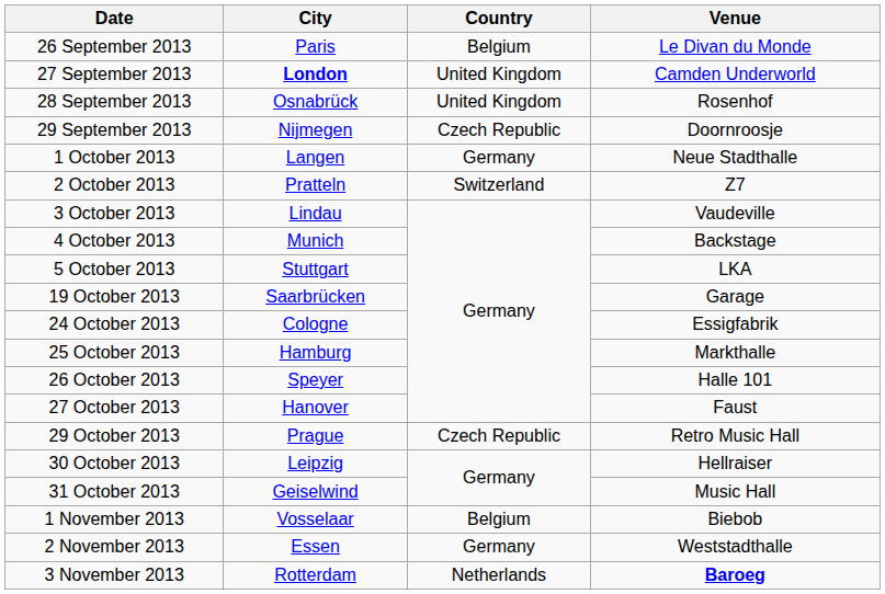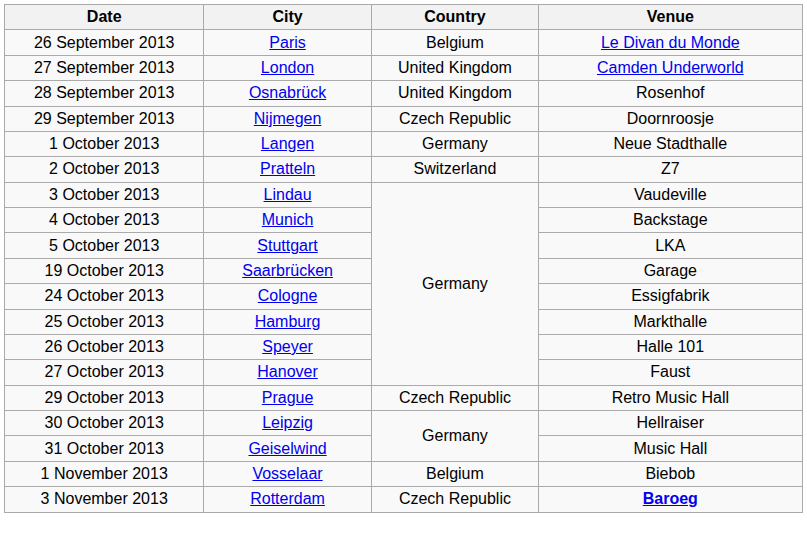 <table class="wikitable" style="text-align:center;">
 <tr>
 <th scope="col" style="width:12em;">Date</th>
 <th scope="col" style="width:10em;">City</th>
 <th scope="col" style="width:10em;">Country</th>
 <th scope="col" style="width:16em;">Venue</th>
 </tr>
 <tr>
 <td>26 September 2013</td>
 <td><a href='#'>Paris</a></td>
 <td>Belgium</td>
 <td><a href='#'>Le Divan du Monde</a></td>
 </tr>
 <tr>
 <td>27 September 2013</td>
-<td><strong><a href='#'>London</a></strong></td>
+<td><a href='#'>London</a></td>
 <td>United Kingdom</td>
 <td><a href='#'>Camden Underworld</a></td>
 </tr>
 <tr>
 <td>28 September 2013</td>
 <td><a href='#'>Osnabrück</a></td>
 <td>United Kingdom</td>
 <td>Rosenhof</td>
 </tr>
 <tr>
 <td>29 September 2013</td>
 <td><a href='#'>Nijmegen</a></td>
 <td>Czech Republic</td>
 <td>Doornroosje</td>
 </tr>
 <tr>
 <td>1 October 2013</td>
 <td><a href='#'>Langen</a></td>
 <td>Germany</td>
 <td>Neue Stadthalle</td>
 </tr>
 <tr>
 <td>2 October 2013</td>
 <td><a href='#'>Pratteln</a></td>
 <td>Switzerland</td>
 <td>Z7</td>
 </tr>
 <tr>
 <td>3 October 2013</td>
 <td><a href='#'>Lindau</a></td>
 <td rowspan="8">Germany</td>
 <td>Vaudeville</td>
 </tr>
 <tr>
 <td>4 October 2013</td>
 <td><a href='#'>Munich</a></td>
 <td>Backstage</td>
 </tr>
 <tr>
 <td>5 October 2013</td>
 <td><a href='#'>Stuttgart</a></td>
 <td>LKA</td>
 </tr>
 <tr>
 <td>19 October 2013</td>
 <td><a href='#'>Saarbrücken</a></td>
 <td>Garage</td>
 </tr>
 <tr>
 <td>24 October 2013</td>
 <td><a href='#'>Cologne</a></td>
 <td>Essigfabrik</td>
 </tr>
 <tr>
 <td>25 October 2013</td>
 <td><a href='#'>Hamburg</a></td>
 <td>Markthalle</td>
 </tr>
 <tr>
 <td>26 October 2013</td>
 <td><a href='#'>Speyer</a></td>
 <td>Halle 101</td>
 </tr>
 <tr>
 <td>27 October 2013</td>
 <td><a href='#'>Hanover</a></td>
 <td>Faust</td>
 </tr>
 <tr>
 <td>29 October 2013</td>
 <td><a href='#'>Prague</a></td>
 <td>Czech Republic</td>
 <td>Retro Music Hall</td>
 </tr>
 <tr>
 <td>30 October 2013</td>
 <td><a href='#'>Leipzig</a></td>
 <td rowspan="2">Germany</td>
 <td>Hellraiser</td>
 </tr>
 <tr>
 <td>31 October 2013</td>
 <td><a href='#'>Geiselwind</a></td>
 <td>Music Hall</td>
 </tr>
 <tr>
 <td>1 November 2013</td>
 <td><a href='#'>Vosselaar</a></td>
 <td>Belgium</td>
 <td>Biebob</td>
 </tr>
 <tr>
-<td>2 November 2013</td>
-<td><a href='#'>Essen</a></td>
-<td>Germany</td>
-<td>Weststadthalle</td>
-</tr>
-<tr>
 <td>3 November 2013</td>
 <td><a href='#'>Rotterdam</a></td>
-<td>Netherlands</td>
+<td>Czech Republic</td>
 <td><strong><a href='#'>Baroeg</a></strong></td>
 </tr>
 </table>
